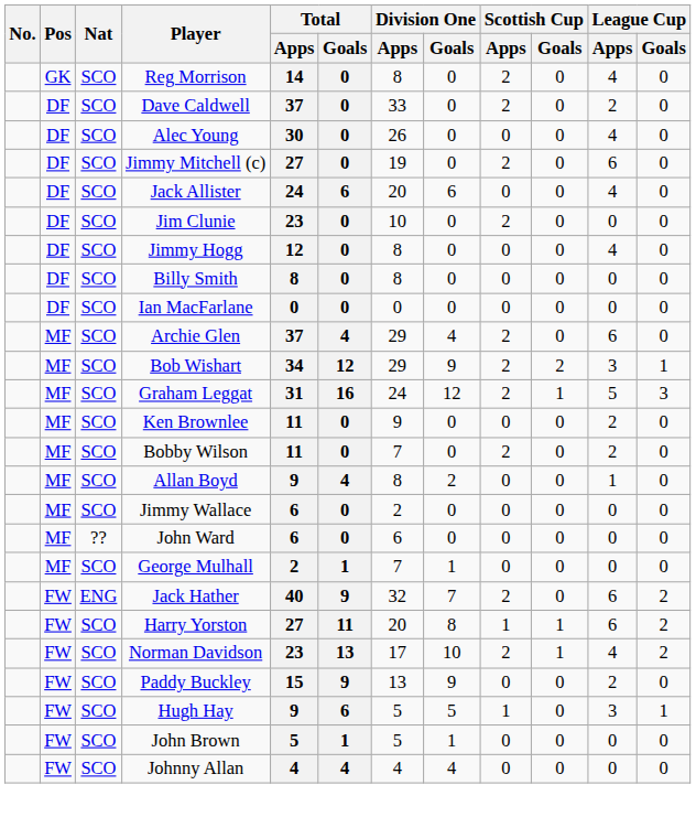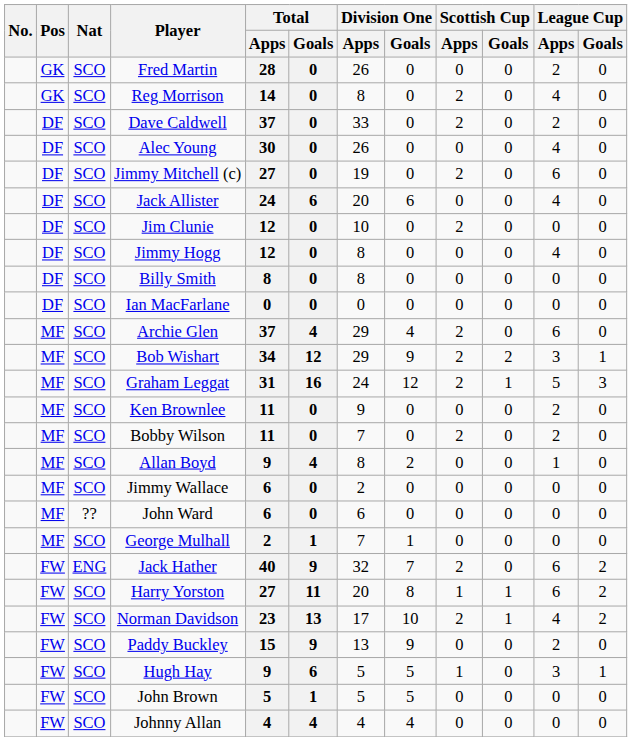 <table class="wikitable sortable" style="text-align: center;">
 <tr>
 <th rowspan="2"><abbr>No.</abbr></th>
 <th rowspan="2"><abbr>Pos</abbr></th>
 <th rowspan="2"><abbr>Nat</abbr></th>
 <th rowspan="2">Player</th>
 <th colspan="2">Total</th>
 <th colspan="2">Division One</th>
 <th colspan="2">Scottish Cup</th>
 <th colspan="2">League Cup</th>
 </tr>
 <tr>
 <th>Apps</th>
 <th>Goals</th>
 <th>Apps</th>
 <th>Goals</th>
 <th>Apps</th>
 <th>Goals</th>
 <th>Apps</th>
 <th>Goals</th>
+</tr>
+<tr>
+<td></td>
+<td><a href='#'>GK</a></td>
+<td> <a href='#'>SCO</a></td>
+<td><a href='#'>Fred Martin</a></td>
+<th>28</th>
+<th>0</th>
+<td>26</td>
+<td>0</td>
+<td>0</td>
+<td>0</td>
+<td>2</td>
+<td>0</td>
 </tr>
 <tr>
 <td></td>
 <td><a href='#'>GK</a></td>
 <td> <a href='#'>SCO</a></td>
 <td><a href='#'>Reg Morrison</a></td>
 <th>14</th>
 <th>0</th>
 <td>8</td>
 <td>0</td>
 <td>2</td>
 <td>0</td>
 <td>4</td>
 <td>0</td>
 </tr>
 <tr>
 <td></td>
 <td><a href='#'>DF</a></td>
 <td> <a href='#'>SCO</a></td>
 <td><a href='#'>Dave Caldwell</a></td>
 <th>37</th>
 <th>0</th>
 <td>33</td>
 <td>0</td>
 <td>2</td>
 <td>0</td>
 <td>2</td>
 <td>0</td>
 </tr>
 <tr>
 <td></td>
 <td><a href='#'>DF</a></td>
 <td> <a href='#'>SCO</a></td>
 <td><a href='#'>Alec Young</a></td>
 <th>30</th>
 <th>0</th>
 <td>26</td>
 <td>0</td>
 <td>0</td>
 <td>0</td>
 <td>4</td>
 <td>0</td>
 </tr>
 <tr>
 <td></td>
 <td><a href='#'>DF</a></td>
 <td> <a href='#'>SCO</a></td>
 <td><a href='#'>Jimmy Mitchell</a> (c)</td>
 <th>27</th>
 <th>0</th>
 <td>19</td>
 <td>0</td>
 <td>2</td>
 <td>0</td>
 <td>6</td>
 <td>0</td>
 </tr>
 <tr>
 <td></td>
 <td><a href='#'>DF</a></td>
 <td> <a href='#'>SCO</a></td>
 <td><a href='#'>Jack Allister</a></td>
 <th>24</th>
 <th>6</th>
 <td>20</td>
 <td>6</td>
 <td>0</td>
 <td>0</td>
 <td>4</td>
 <td>0</td>
 </tr>
 <tr>
 <td></td>
 <td><a href='#'>DF</a></td>
 <td> <a href='#'>SCO</a></td>
 <td><a href='#'>Jim Clunie</a></td>
-<th>23</th>
+<th>12</th>
 <th>0</th>
 <td>10</td>
 <td>0</td>
 <td>2</td>
 <td>0</td>
 <td>0</td>
 <td>0</td>
 </tr>
 <tr>
 <td></td>
 <td><a href='#'>DF</a></td>
 <td> <a href='#'>SCO</a></td>
 <td><a href='#'>Jimmy Hogg</a></td>
 <th>12</th>
 <th>0</th>
 <td>8</td>
 <td>0</td>
 <td>0</td>
 <td>0</td>
 <td>4</td>
 <td>0</td>
 </tr>
 <tr>
 <td></td>
 <td><a href='#'>DF</a></td>
 <td> <a href='#'>SCO</a></td>
 <td><a href='#'>Billy Smith</a></td>
 <th>8</th>
 <th>0</th>
 <td>8</td>
 <td>0</td>
 <td>0</td>
 <td>0</td>
 <td>0</td>
 <td>0</td>
 </tr>
 <tr>
 <td></td>
 <td><a href='#'>DF</a></td>
 <td> <a href='#'>SCO</a></td>
 <td><a href='#'>Ian MacFarlane</a></td>
 <th>0</th>
 <th>0</th>
 <td>0</td>
 <td>0</td>
 <td>0</td>
 <td>0</td>
 <td>0</td>
 <td>0</td>
 </tr>
 <tr>
 <td></td>
 <td><a href='#'>MF</a></td>
 <td> <a href='#'>SCO</a></td>
 <td><a href='#'>Archie Glen</a></td>
 <th>37</th>
 <th>4</th>
 <td>29</td>
 <td>4</td>
 <td>2</td>
 <td>0</td>
 <td>6</td>
 <td>0</td>
 </tr>
 <tr>
 <td></td>
 <td><a href='#'>MF</a></td>
 <td> <a href='#'>SCO</a></td>
 <td><a href='#'>Bob Wishart</a></td>
 <th>34</th>
 <th>12</th>
 <td>29</td>
 <td>9</td>
 <td>2</td>
 <td>2</td>
 <td>3</td>
 <td>1</td>
 </tr>
 <tr>
 <td></td>
 <td><a href='#'>MF</a></td>
 <td> <a href='#'>SCO</a></td>
 <td><a href='#'>Graham Leggat</a></td>
 <th>31</th>
 <th>16</th>
 <td>24</td>
 <td>12</td>
 <td>2</td>
 <td>1</td>
 <td>5</td>
 <td>3</td>
 </tr>
 <tr>
 <td></td>
 <td><a href='#'>MF</a></td>
 <td> <a href='#'>SCO</a></td>
 <td><a href='#'>Ken Brownlee</a></td>
 <th>11</th>
 <th>0</th>
 <td>9</td>
 <td>0</td>
 <td>0</td>
 <td>0</td>
 <td>2</td>
 <td>0</td>
 </tr>
 <tr>
 <td></td>
 <td><a href='#'>MF</a></td>
 <td> <a href='#'>SCO</a></td>
 <td>Bobby Wilson</td>
 <th>11</th>
 <th>0</th>
 <td>7</td>
 <td>0</td>
 <td>2</td>
 <td>0</td>
 <td>2</td>
 <td>0</td>
 </tr>
 <tr>
 <td></td>
 <td><a href='#'>MF</a></td>
 <td> <a href='#'>SCO</a></td>
 <td><a href='#'>Allan Boyd</a></td>
 <th>9</th>
 <th>4</th>
 <td>8</td>
 <td>2</td>
 <td>0</td>
 <td>0</td>
 <td>1</td>
 <td>0</td>
 </tr>
 <tr>
 <td></td>
 <td><a href='#'>MF</a></td>
 <td> <a href='#'>SCO</a></td>
 <td>Jimmy Wallace</td>
 <th>6</th>
 <th>0</th>
 <td>2</td>
 <td>0</td>
 <td>0</td>
 <td>0</td>
 <td>0</td>
 <td>0</td>
 </tr>
 <tr>
 <td></td>
 <td><a href='#'>MF</a></td>
 <td>??</td>
 <td>John Ward</td>
 <th>6</th>
 <th>0</th>
 <td>6</td>
 <td>0</td>
 <td>0</td>
 <td>0</td>
 <td>0</td>
 <td>0</td>
 </tr>
 <tr>
 <td></td>
 <td><a href='#'>MF</a></td>
 <td> <a href='#'>SCO</a></td>
 <td><a href='#'>George Mulhall</a></td>
 <th>2</th>
 <th>1</th>
 <td>7</td>
 <td>1</td>
 <td>0</td>
 <td>0</td>
 <td>0</td>
 <td>0</td>
 </tr>
 <tr>
 <td></td>
 <td><a href='#'>FW</a></td>
 <td> <a href='#'>ENG</a></td>
 <td><a href='#'>Jack Hather</a></td>
 <th>40</th>
 <th>9</th>
 <td>32</td>
 <td>7</td>
 <td>2</td>
 <td>0</td>
 <td>6</td>
 <td>2</td>
 </tr>
 <tr>
 <td></td>
 <td><a href='#'>FW</a></td>
 <td> <a href='#'>SCO</a></td>
 <td><a href='#'>Harry Yorston</a></td>
 <th>27</th>
 <th>11</th>
 <td>20</td>
 <td>8</td>
 <td>1</td>
 <td>1</td>
 <td>6</td>
 <td>2</td>
 </tr>
 <tr>
 <td></td>
 <td><a href='#'>FW</a></td>
 <td> <a href='#'>SCO</a></td>
 <td><a href='#'>Norman Davidson</a></td>
 <th>23</th>
 <th>13</th>
 <td>17</td>
 <td>10</td>
 <td>2</td>
 <td>1</td>
 <td>4</td>
 <td>2</td>
 </tr>
 <tr>
 <td></td>
 <td><a href='#'>FW</a></td>
 <td> <a href='#'>SCO</a></td>
 <td><a href='#'>Paddy Buckley</a></td>
 <th>15</th>
 <th>9</th>
 <td>13</td>
 <td>9</td>
 <td>0</td>
 <td>0</td>
 <td>2</td>
 <td>0</td>
 </tr>
 <tr>
 <td></td>
 <td><a href='#'>FW</a></td>
 <td> <a href='#'>SCO</a></td>
 <td><a href='#'>Hugh Hay</a></td>
 <th>9</th>
 <th>6</th>
 <td>5</td>
 <td>5</td>
 <td>1</td>
 <td>0</td>
 <td>3</td>
 <td>1</td>
 </tr>
 <tr>
 <td></td>
 <td><a href='#'>FW</a></td>
 <td> <a href='#'>SCO</a></td>
 <td>John Brown</td>
 <th>5</th>
 <th>1</th>
 <td>5</td>
-<td>1</td>
+<td>5</td>
 <td>0</td>
 <td>0</td>
 <td>0</td>
 <td>0</td>
 </tr>
 <tr>
 <td></td>
 <td><a href='#'>FW</a></td>
 <td> <a href='#'>SCO</a></td>
 <td>Johnny Allan</td>
 <th>4</th>
 <th>4</th>
 <td>4</td>
 <td>4</td>
 <td>0</td>
 <td>0</td>
 <td>0</td>
 <td>0</td>
 </tr>
 </table>
